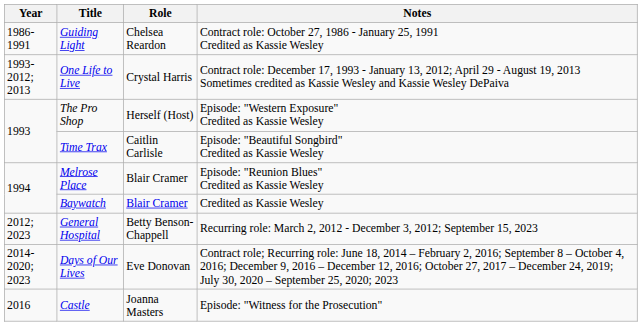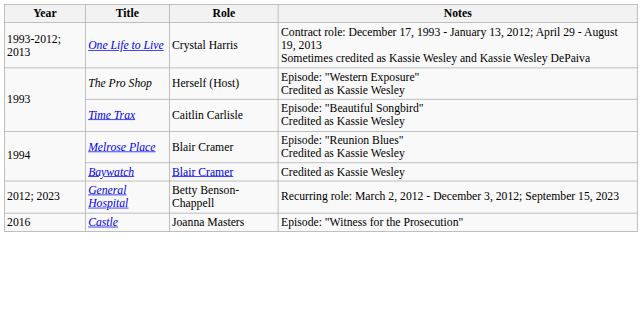 <table class="wikitable">
 <tr>
 <th>Year</th>
 <th>Title</th>
 <th>Role</th>
 <th>Notes</th>
-</tr>
-<tr>
-<td>1986-1991</td>
-<td><em><a href='#'>Guiding Light</a></em></td>
-<td>Chelsea Reardon</td>
-<td>Contract role: October 27, 1986 - January 25, 1991<br>Credited as Kassie Wesley</td>
 </tr>
 <tr>
 <td>1993-2012; 2013</td>
 <td><em><a href='#'>One Life to Live</a></em></td>
 <td>Crystal Harris</td>
 <td>Contract role: December 17, 1993 - January 13, 2012; April 29 - August 19, 2013<br>Sometimes credited as Kassie Wesley and Kassie Wesley DePaiva</td>
 </tr>
 <tr>
 <td rowspan="2">1993</td>
 <td><em>The Pro Shop</em></td>
 <td>Herself (Host)</td>
 <td>Episode: "Western Exposure"<br>Credited as Kassie Wesley</td>
 </tr>
 <tr>
 <td><em><a href='#'>Time Trax</a></em></td>
 <td>Caitlin Carlisle</td>
 <td>Episode: "Beautiful Songbird"<br>Credited as Kassie Wesley</td>
 </tr>
 <tr>
 <td rowspan="2">1994</td>
 <td><em><a href='#'>Melrose Place</a></em></td>
 <td>Blair Cramer</td>
 <td>Episode: "Reunion Blues"<br>Credited as Kassie Wesley</td>
 </tr>
 <tr>
 <td><em><a href='#'>Baywatch</a></em></td>
 <td><a href='#'>Blair Cramer</a></td>
 <td>Credited as Kassie Wesley</td>
 </tr>
 <tr>
 <td>2012; 2023</td>
 <td><em><a href='#'>General Hospital</a></em></td>
 <td>Betty Benson-Chappell</td>
 <td>Recurring role: March 2, 2012 - December 3, 2012; September 15, 2023</td>
 </tr>
 <tr>
-<td>2014-2020; 2023</td>
-<td><em><a href='#'>Days of Our Lives</a></em></td>
-<td>Eve Donovan</td>
-<td>Contract role; Recurring role: June 18, 2014 – February 2, 2016; September 8 – October 4, 2016; December 9, 2016 – December 12, 2016; October 27, 2017 – December 24, 2019; July 30, 2020 – September 25, 2020; 2023</td>
-</tr>
-<tr>
 <td>2016</td>
 <td><em><a href='#'>Castle</a></em></td>
 <td>Joanna Masters</td>
 <td>Episode: "Witness for the Prosecution"</td>
 </tr>
 </table>
